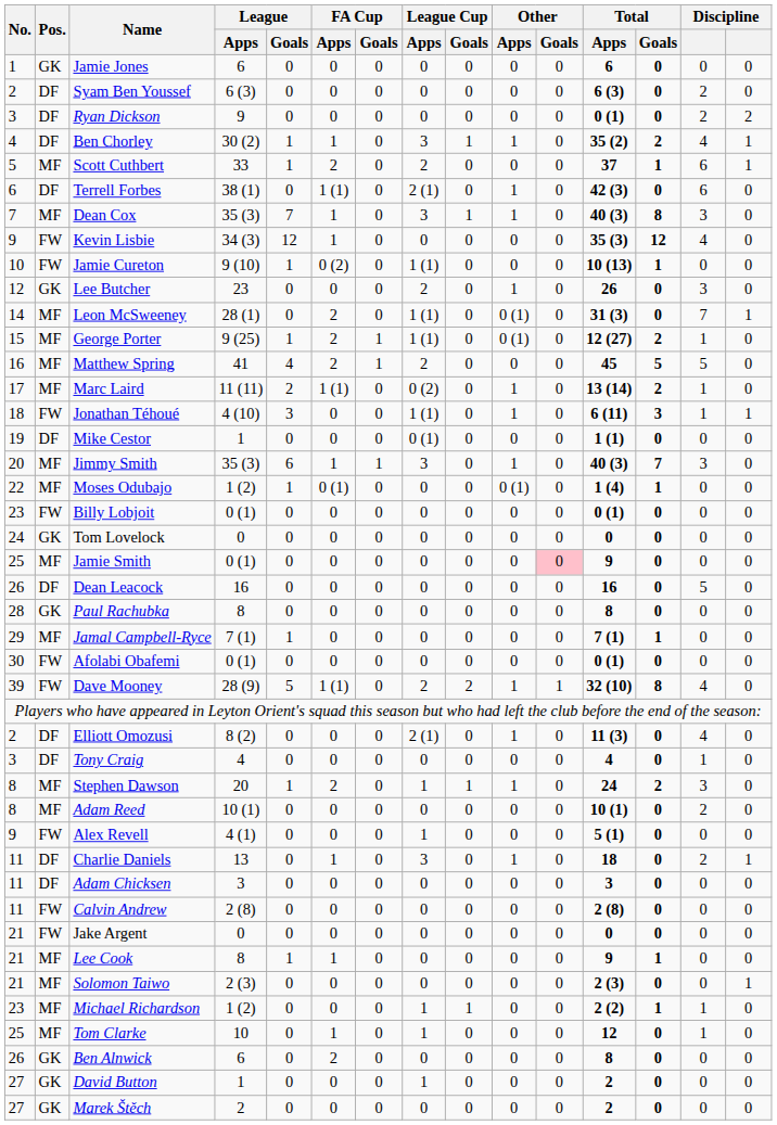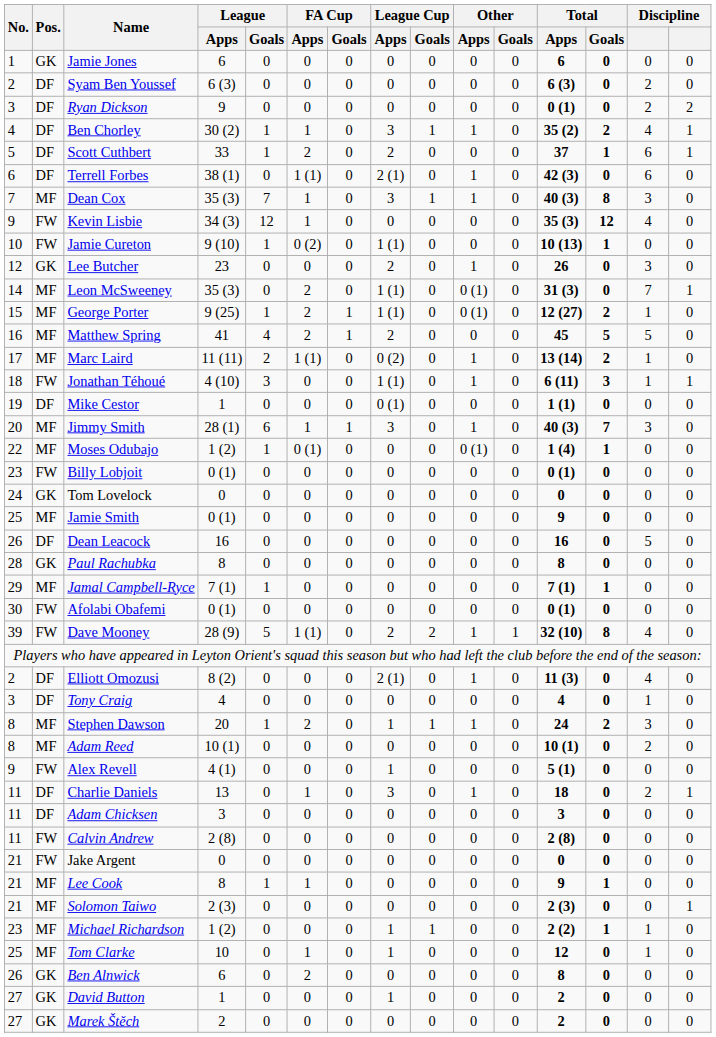 <table class="wikitable" style="text-align:center">
 <tr>
 <th rowspan="2">No.</th>
 <th rowspan="2">Pos.</th>
 <th rowspan="2">Name</th>
 <th colspan="2" style="width:85px;">League</th>
 <th colspan="2" style="width:85px;">FA Cup</th>
 <th colspan="2" style="width:85px;">League Cup</th>
 <th colspan="2" style="width:85px;">Other</th>
 <th colspan="2" style="width:85px;">Total</th>
 <th colspan="2" style="width:85px;">Discipline</th>
 </tr>
 <tr>
 <th>Apps</th>
 <th>Goals</th>
 <th>Apps</th>
 <th>Goals</th>
 <th>Apps</th>
 <th>Goals</th>
 <th>Apps</th>
 <th>Goals</th>
 <th>Apps</th>
 <th>Goals</th>
 <th></th>
 <th></th>
 </tr>
 <tr>
 <td align="left">1</td>
 <td align="left">GK</td>
 <td align="left"> <a href='#'>Jamie Jones</a></td>
 <td>6</td>
 <td>0</td>
 <td>0</td>
 <td>0</td>
 <td>0</td>
 <td>0</td>
 <td>0</td>
 <td>0</td>
 <td><strong>6</strong></td>
 <td><strong>0</strong></td>
 <td>0</td>
 <td>0</td>
 </tr>
 <tr>
 <td align="left">2</td>
 <td align="left">DF</td>
 <td align="left"> <a href='#'>Syam Ben Youssef</a></td>
 <td>6 (3)</td>
 <td>0</td>
 <td>0</td>
 <td>0</td>
 <td>0</td>
 <td>0</td>
 <td>0</td>
 <td>0</td>
 <td><strong>6 (3)</strong></td>
 <td><strong>0</strong></td>
 <td>2</td>
 <td>0</td>
 </tr>
 <tr>
 <td align="left">3</td>
 <td align="left">DF</td>
 <td align="left"> <em><a href='#'>Ryan Dickson</a></em></td>
 <td>9</td>
 <td>0</td>
 <td>0</td>
 <td>0</td>
 <td>0</td>
 <td>0</td>
 <td>0</td>
 <td>0</td>
 <td><strong>0 (1)</strong></td>
 <td><strong>0</strong></td>
 <td>2</td>
 <td>2</td>
 </tr>
 <tr>
 <td align="left">4</td>
 <td align="left">DF</td>
 <td align="left"> <a href='#'>Ben Chorley</a></td>
 <td>30 (2)</td>
 <td>1</td>
 <td>1</td>
 <td>0</td>
 <td>3</td>
 <td>1</td>
 <td>1</td>
 <td>0</td>
 <td><strong>35 (2)</strong></td>
 <td><strong>2</strong></td>
 <td>4</td>
 <td>1</td>
 </tr>
 <tr>
 <td align="left">5</td>
-<td align="left">MF</td>
+<td align="left">DF</td>
 <td align="left"> <a href='#'>Scott Cuthbert</a></td>
 <td>33</td>
 <td>1</td>
 <td>2</td>
 <td>0</td>
 <td>2</td>
 <td>0</td>
 <td>0</td>
 <td>0</td>
 <td><strong>37</strong></td>
 <td><strong>1</strong></td>
 <td>6</td>
 <td>1</td>
 </tr>
 <tr>
 <td align="left">6</td>
 <td align="left">DF</td>
 <td align="left"> <a href='#'>Terrell Forbes</a></td>
 <td>38 (1)</td>
 <td>0</td>
 <td>1 (1)</td>
 <td>0</td>
 <td>2 (1)</td>
 <td>0</td>
 <td>1</td>
 <td>0</td>
 <td><strong>42 (3)</strong></td>
 <td><strong>0</strong></td>
 <td>6</td>
 <td>0</td>
 </tr>
 <tr>
 <td align="left">7</td>
 <td align="left">MF</td>
 <td align="left"> <a href='#'>Dean Cox</a></td>
 <td>35 (3)</td>
 <td>7</td>
 <td>1</td>
 <td>0</td>
 <td>3</td>
 <td>1</td>
 <td>1</td>
 <td>0</td>
 <td><strong>40 (3)</strong></td>
 <td><strong>8</strong></td>
 <td>3</td>
 <td>0</td>
 </tr>
 <tr>
 <td align="left">9</td>
 <td align="left">FW</td>
 <td align="left"> <a href='#'>Kevin Lisbie</a></td>
 <td>34 (3)</td>
 <td>12</td>
 <td>1</td>
 <td>0</td>
 <td>0</td>
 <td>0</td>
 <td>0</td>
 <td>0</td>
 <td><strong>35 (3)</strong></td>
 <td><strong>12</strong></td>
 <td>4</td>
 <td>0</td>
 </tr>
 <tr>
 <td align="left">10</td>
 <td align="left">FW</td>
 <td align="left"> <a href='#'>Jamie Cureton</a></td>
 <td>9 (10)</td>
 <td>1</td>
 <td>0 (2)</td>
 <td>0</td>
 <td>1 (1)</td>
 <td>0</td>
 <td>0</td>
 <td>0</td>
 <td><strong>10 (13)</strong></td>
 <td><strong>1</strong></td>
 <td>0</td>
 <td>0</td>
 </tr>
 <tr>
 <td align="left">12</td>
 <td align="left">GK</td>
 <td align="left"> <a href='#'>Lee Butcher</a></td>
 <td>23</td>
 <td>0</td>
 <td>0</td>
 <td>0</td>
 <td>2</td>
 <td>0</td>
 <td>1</td>
 <td>0</td>
 <td><strong>26</strong></td>
 <td><strong>0</strong></td>
 <td>3</td>
 <td>0</td>
 </tr>
 <tr>
 <td align="left">14</td>
 <td align="left">MF</td>
 <td align="left"> <a href='#'>Leon McSweeney</a></td>
-<td>28 (1)</td>
+<td>35 (3)</td>
 <td>0</td>
 <td>2</td>
 <td>0</td>
 <td>1 (1)</td>
 <td>0</td>
 <td>0 (1)</td>
 <td>0</td>
 <td><strong>31 (3)</strong></td>
 <td><strong>0</strong></td>
 <td>7</td>
 <td>1</td>
 </tr>
 <tr>
 <td align="left">15</td>
 <td align="left">MF</td>
 <td align="left"> <a href='#'>George Porter</a></td>
 <td>9 (25)</td>
 <td>1</td>
 <td>2</td>
 <td>1</td>
 <td>1 (1)</td>
 <td>0</td>
 <td>0 (1)</td>
 <td>0</td>
 <td><strong>12 (27)</strong></td>
 <td><strong>2</strong></td>
 <td>1</td>
 <td>0</td>
 </tr>
 <tr>
 <td align="left">16</td>
 <td align="left">MF</td>
 <td align="left"> <a href='#'>Matthew Spring</a></td>
 <td>41</td>
 <td>4</td>
 <td>2</td>
 <td>1</td>
 <td>2</td>
 <td>0</td>
 <td>0</td>
 <td>0</td>
 <td><strong>45</strong></td>
 <td><strong>5</strong></td>
 <td>5</td>
 <td>0</td>
 </tr>
 <tr>
 <td align="left">17</td>
 <td align="left">MF</td>
 <td align="left"> <a href='#'>Marc Laird</a></td>
 <td>11 (11)</td>
 <td>2</td>
 <td>1 (1)</td>
 <td>0</td>
 <td>0 (2)</td>
 <td>0</td>
 <td>1</td>
 <td>0</td>
 <td><strong>13 (14)</strong></td>
 <td><strong>2</strong></td>
 <td>1</td>
 <td>0</td>
 </tr>
 <tr>
 <td align="left">18</td>
 <td align="left">FW</td>
 <td align="left"> <a href='#'>Jonathan Téhoué</a></td>
 <td>4 (10)</td>
 <td>3</td>
 <td>0</td>
 <td>0</td>
 <td>1 (1)</td>
 <td>0</td>
 <td>1</td>
 <td>0</td>
 <td><strong>6 (11)</strong></td>
 <td><strong>3</strong></td>
 <td>1</td>
 <td>1</td>
 </tr>
 <tr>
 <td align="left">19</td>
 <td align="left">DF</td>
 <td align="left"> <a href='#'>Mike Cestor</a></td>
 <td>1</td>
 <td>0</td>
 <td>0</td>
 <td>0</td>
 <td>0 (1)</td>
 <td>0</td>
 <td>0</td>
 <td>0</td>
 <td><strong>1 (1)</strong></td>
 <td><strong>0</strong></td>
 <td>0</td>
 <td>0</td>
 </tr>
 <tr>
 <td align="left">20</td>
 <td align="left">MF</td>
 <td align="left"> <a href='#'>Jimmy Smith</a></td>
-<td>35 (3)</td>
+<td>28 (1)</td>
 <td>6</td>
 <td>1</td>
 <td>1</td>
 <td>3</td>
 <td>0</td>
 <td>1</td>
 <td>0</td>
 <td><strong>40 (3)</strong></td>
 <td><strong>7</strong></td>
 <td>3</td>
 <td>0</td>
 </tr>
 <tr>
 <td align="left">22</td>
 <td align="left">MF</td>
 <td align="left"> <a href='#'>Moses Odubajo</a></td>
 <td>1 (2)</td>
 <td>1</td>
 <td>0 (1)</td>
 <td>0</td>
 <td>0</td>
 <td>0</td>
 <td>0 (1)</td>
 <td>0</td>
 <td><strong>1 (4)</strong></td>
 <td><strong>1</strong></td>
 <td>0</td>
 <td>0</td>
 </tr>
 <tr>
 <td align="left">23</td>
 <td align="left">FW</td>
 <td align="left"> <a href='#'>Billy Lobjoit</a></td>
 <td>0 (1)</td>
 <td>0</td>
 <td>0</td>
 <td>0</td>
 <td>0</td>
 <td>0</td>
 <td>0</td>
 <td>0</td>
 <td><strong>0 (1)</strong></td>
 <td><strong>0</strong></td>
 <td>0</td>
 <td>0</td>
 </tr>
 <tr>
 <td align="left">24</td>
 <td align="left">GK</td>
 <td align="left"> Tom Lovelock</td>
 <td>0</td>
 <td>0</td>
 <td>0</td>
 <td>0</td>
 <td>0</td>
 <td>0</td>
 <td>0</td>
 <td>0</td>
 <td><strong>0</strong></td>
 <td><strong>0</strong></td>
 <td>0</td>
 <td>0</td>
 </tr>
 <tr>
 <td align="left">25</td>
 <td align="left">MF</td>
 <td align="left"> <a href='#'>Jamie Smith</a></td>
 <td>0 (1)</td>
 <td>0</td>
 <td>0</td>
 <td>0</td>
 <td>0</td>
 <td>0</td>
 <td>0</td>
-<td style="background: pink;">0</td>
+<td>0</td>
 <td><strong>9</strong></td>
 <td><strong>0</strong></td>
 <td>0</td>
 <td>0</td>
 </tr>
 <tr>
 <td align="left">26</td>
 <td align="left">DF</td>
 <td align="left"> <a href='#'>Dean Leacock</a></td>
 <td>16</td>
 <td>0</td>
 <td>0</td>
 <td>0</td>
 <td>0</td>
 <td>0</td>
 <td>0</td>
 <td>0</td>
 <td><strong>16</strong></td>
 <td><strong>0</strong></td>
 <td>5</td>
 <td>0</td>
 </tr>
 <tr>
 <td align="left">28</td>
 <td align="left">GK</td>
 <td align="left"> <em><a href='#'>Paul Rachubka</a></em></td>
 <td>8</td>
 <td>0</td>
 <td>0</td>
 <td>0</td>
 <td>0</td>
 <td>0</td>
 <td>0</td>
 <td>0</td>
 <td><strong>8</strong></td>
 <td><strong>0</strong></td>
 <td>0</td>
 <td>0</td>
 </tr>
 <tr>
 <td align="left">29</td>
 <td align="left">MF</td>
 <td align="left"> <em><a href='#'>Jamal Campbell-Ryce</a></em></td>
 <td>7 (1)</td>
 <td>1</td>
 <td>0</td>
 <td>0</td>
 <td>0</td>
 <td>0</td>
 <td>0</td>
 <td>0</td>
 <td><strong>7 (1)</strong></td>
 <td><strong>1</strong></td>
 <td>0</td>
 <td>0</td>
 </tr>
 <tr>
 <td align="left">30</td>
 <td align="left">FW</td>
 <td align="left"> <a href='#'>Afolabi Obafemi</a></td>
 <td>0 (1)</td>
 <td>0</td>
 <td>0</td>
 <td>0</td>
 <td>0</td>
 <td>0</td>
 <td>0</td>
 <td>0</td>
 <td><strong>0 (1)</strong></td>
 <td><strong>0</strong></td>
 <td>0</td>
 <td>0</td>
 </tr>
 <tr>
 <td align="left">39</td>
 <td align="left">FW</td>
 <td align="left"> <a href='#'>Dave Mooney</a></td>
 <td>28 (9)</td>
 <td>5</td>
 <td>1 (1)</td>
 <td>0</td>
 <td>2</td>
 <td>2</td>
 <td>1</td>
 <td>1</td>
 <td><strong>32 (10)</strong></td>
 <td><strong>8</strong></td>
 <td>4</td>
 <td>0</td>
 </tr>
 <tr>
 <td colspan="15"><em>Players who have appeared in Leyton Orient's squad this season but who had left the club before the end of the season:</em></td>
 </tr>
 <tr>
 <td align="left">2</td>
 <td align="left">DF</td>
 <td align="left"> <a href='#'>Elliott Omozusi</a></td>
 <td>8 (2)</td>
 <td>0</td>
 <td>0</td>
 <td>0</td>
 <td>2 (1)</td>
 <td>0</td>
 <td>1</td>
 <td>0</td>
 <td><strong>11 (3)</strong></td>
 <td><strong>0</strong></td>
 <td>4</td>
 <td>0</td>
 </tr>
 <tr>
 <td align="left">3</td>
 <td align="left">DF</td>
 <td align="left"> <em><a href='#'>Tony Craig</a></em></td>
 <td>4</td>
 <td>0</td>
 <td>0</td>
 <td>0</td>
 <td>0</td>
 <td>0</td>
 <td>0</td>
 <td>0</td>
 <td><strong>4</strong></td>
 <td><strong>0</strong></td>
 <td>1</td>
 <td>0</td>
 </tr>
 <tr>
 <td align="left">8</td>
 <td align="left">MF</td>
 <td align="left"> <a href='#'>Stephen Dawson</a></td>
 <td>20</td>
 <td>1</td>
 <td>2</td>
 <td>0</td>
 <td>1</td>
 <td>1</td>
 <td>1</td>
 <td>0</td>
 <td><strong>24</strong></td>
 <td><strong>2</strong></td>
 <td>3</td>
 <td>0</td>
 </tr>
 <tr>
 <td align="left">8</td>
 <td align="left">MF</td>
 <td align="left"> <em><a href='#'>Adam Reed</a></em></td>
 <td>10 (1)</td>
 <td>0</td>
 <td>0</td>
 <td>0</td>
 <td>0</td>
 <td>0</td>
 <td>0</td>
 <td>0</td>
 <td><strong>10 (1)</strong></td>
 <td><strong>0</strong></td>
 <td>2</td>
 <td>0</td>
 </tr>
 <tr>
 <td align="left">9</td>
 <td align="left">FW</td>
 <td align="left"> <a href='#'>Alex Revell</a></td>
 <td>4 (1)</td>
 <td>0</td>
 <td>0</td>
 <td>0</td>
 <td>1</td>
 <td>0</td>
 <td>0</td>
 <td>0</td>
 <td><strong>5 (1)</strong></td>
 <td><strong>0</strong></td>
 <td>0</td>
 <td>0</td>
 </tr>
 <tr>
 <td align="left">11</td>
 <td align="left">DF</td>
 <td align="left"> <a href='#'>Charlie Daniels</a></td>
 <td>13</td>
 <td>0</td>
 <td>1</td>
 <td>0</td>
 <td>3</td>
 <td>0</td>
 <td>1</td>
 <td>0</td>
 <td><strong>18</strong></td>
 <td><strong>0</strong></td>
 <td>2</td>
 <td>1</td>
 </tr>
 <tr>
 <td align="left">11</td>
 <td align="left">DF</td>
 <td align="left"> <em><a href='#'>Adam Chicksen</a></em></td>
 <td>3</td>
 <td>0</td>
 <td>0</td>
 <td>0</td>
 <td>0</td>
 <td>0</td>
 <td>0</td>
 <td>0</td>
 <td><strong>3</strong></td>
 <td><strong>0</strong></td>
 <td>0</td>
 <td>0</td>
 </tr>
 <tr>
 <td align="left">11</td>
 <td align="left">FW</td>
 <td align="left"> <em><a href='#'>Calvin Andrew</a></em></td>
 <td>2 (8)</td>
 <td>0</td>
 <td>0</td>
 <td>0</td>
 <td>0</td>
 <td>0</td>
 <td>0</td>
 <td>0</td>
 <td><strong>2 (8)</strong></td>
 <td><strong>0</strong></td>
 <td>0</td>
 <td>0</td>
 </tr>
 <tr>
 <td align="left">21</td>
 <td align="left">FW</td>
 <td align="left"> Jake Argent</td>
 <td>0</td>
 <td>0</td>
 <td>0</td>
 <td>0</td>
 <td>0</td>
 <td>0</td>
 <td>0</td>
 <td>0</td>
 <td><strong>0</strong></td>
 <td><strong>0</strong></td>
 <td>0</td>
 <td>0</td>
 </tr>
 <tr>
 <td align="left">21</td>
 <td align="left">MF</td>
 <td align="left"> <em><a href='#'>Lee Cook</a></em></td>
 <td>8</td>
 <td>1</td>
 <td>1</td>
 <td>0</td>
 <td>0</td>
 <td>0</td>
 <td>0</td>
 <td>0</td>
 <td><strong>9</strong></td>
 <td><strong>1</strong></td>
 <td>0</td>
 <td>0</td>
 </tr>
 <tr>
 <td align="left">21</td>
 <td align="left">MF</td>
 <td align="left"> <em><a href='#'>Solomon Taiwo</a></em></td>
 <td>2 (3)</td>
 <td>0</td>
 <td>0</td>
 <td>0</td>
 <td>0</td>
 <td>0</td>
 <td>0</td>
 <td>0</td>
 <td><strong>2 (3)</strong></td>
 <td><strong>0</strong></td>
 <td>0</td>
 <td>1</td>
 </tr>
 <tr>
 <td align="left">23</td>
 <td align="left">MF</td>
 <td align="left"> <em><a href='#'>Michael Richardson</a></em></td>
 <td>1 (2)</td>
 <td>0</td>
 <td>0</td>
 <td>0</td>
 <td>1</td>
 <td>1</td>
 <td>0</td>
 <td>0</td>
 <td><strong>2 (2)</strong></td>
 <td><strong>1</strong></td>
 <td>1</td>
 <td>0</td>
 </tr>
 <tr>
 <td align="left">25</td>
 <td align="left">MF</td>
 <td align="left"> <em><a href='#'>Tom Clarke</a></em></td>
 <td>10</td>
 <td>0</td>
 <td>1</td>
 <td>0</td>
 <td>1</td>
 <td>0</td>
 <td>0</td>
 <td>0</td>
 <td><strong>12</strong></td>
 <td><strong>0</strong></td>
 <td>1</td>
 <td>0</td>
 </tr>
 <tr>
 <td align="left">26</td>
 <td align="left">GK</td>
 <td align="left"> <em><a href='#'>Ben Alnwick</a></em></td>
 <td>6</td>
 <td>0</td>
 <td>2</td>
 <td>0</td>
 <td>0</td>
 <td>0</td>
 <td>0</td>
 <td>0</td>
 <td><strong>8</strong></td>
 <td><strong>0</strong></td>
 <td>0</td>
 <td>0</td>
 </tr>
 <tr>
 <td align="left">27</td>
 <td align="left">GK</td>
 <td align="left"> <em><a href='#'>David Button</a></em></td>
 <td>1</td>
 <td>0</td>
 <td>0</td>
 <td>0</td>
 <td>1</td>
 <td>0</td>
 <td>0</td>
 <td>0</td>
 <td><strong>2</strong></td>
 <td><strong>0</strong></td>
 <td>0</td>
 <td>0</td>
 </tr>
 <tr>
 <td align="left">27</td>
 <td align="left">GK</td>
 <td align="left"> <em><a href='#'>Marek Štěch</a></em></td>
 <td>2</td>
 <td>0</td>
 <td>0</td>
 <td>0</td>
 <td>0</td>
 <td>0</td>
 <td>0</td>
 <td>0</td>
 <td><strong>2</strong></td>
 <td><strong>0</strong></td>
 <td>0</td>
 <td>0</td>
 </tr>
 </table>
